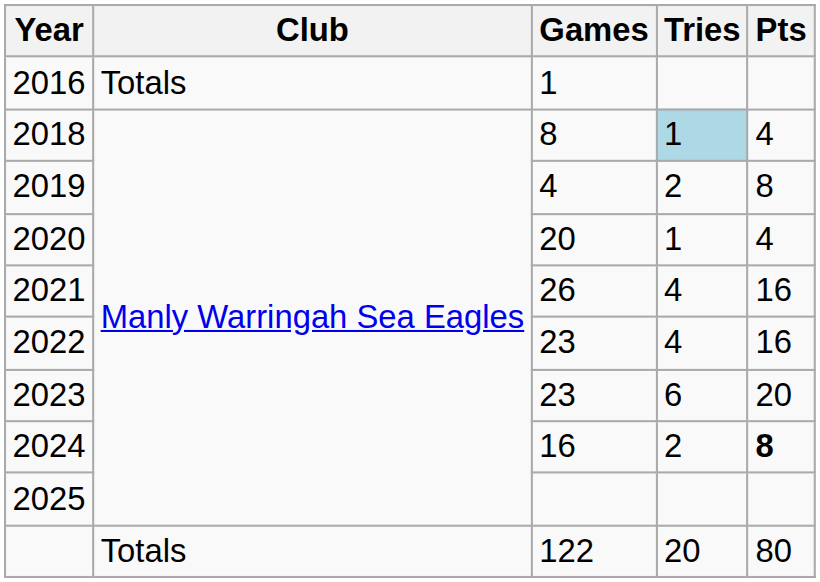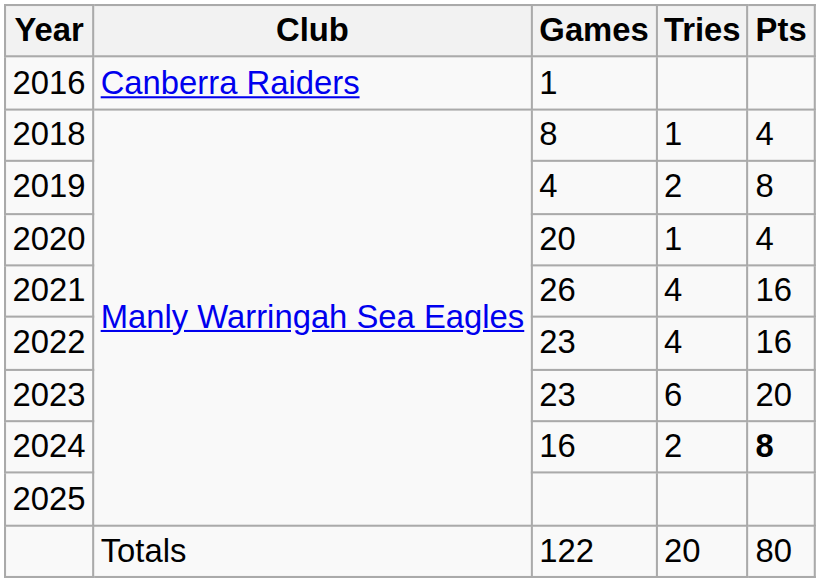 <table class="wikitable">
 <tr>
 <th>Year</th>
 <th>Club</th>
 <th>Games</th>
 <th>Tries</th>
 <th>Pts</th>
 </tr>
 <tr>
 <td>2016</td>
-<td>Totals</td>
+<td> <a href='#'>Canberra Raiders</a></td>
 <td>1</td>
 <td></td>
 <td></td>
 </tr>
 <tr>
 <td>2018</td>
 <td rowspan="8"> <a href='#'>Manly Warringah Sea Eagles</a></td>
 <td>8</td>
-<td style="background: lightblue;">1</td>
+<td>1</td>
 <td>4</td>
 </tr>
 <tr>
 <td>2019</td>
 <td>4</td>
 <td>2</td>
 <td>8</td>
 </tr>
 <tr>
 <td>2020</td>
 <td>20</td>
 <td>1</td>
 <td>4</td>
 </tr>
 <tr>
 <td>2021</td>
 <td>26</td>
 <td>4</td>
 <td>16</td>
 </tr>
 <tr>
 <td>2022</td>
 <td>23</td>
 <td>4</td>
 <td>16</td>
 </tr>
 <tr>
 <td>2023</td>
 <td>23</td>
 <td>6</td>
 <td>20</td>
 </tr>
 <tr>
 <td>2024</td>
 <td>16</td>
 <td>2</td>
 <td><strong>8</strong></td>
 </tr>
 <tr>
 <td>2025</td>
 <td></td>
 <td></td>
 <td></td>
 </tr>
 <tr>
 <td></td>
 <td>Totals</td>
 <td>122</td>
 <td>20</td>
 <td>80</td>
 </tr>
 </table>
